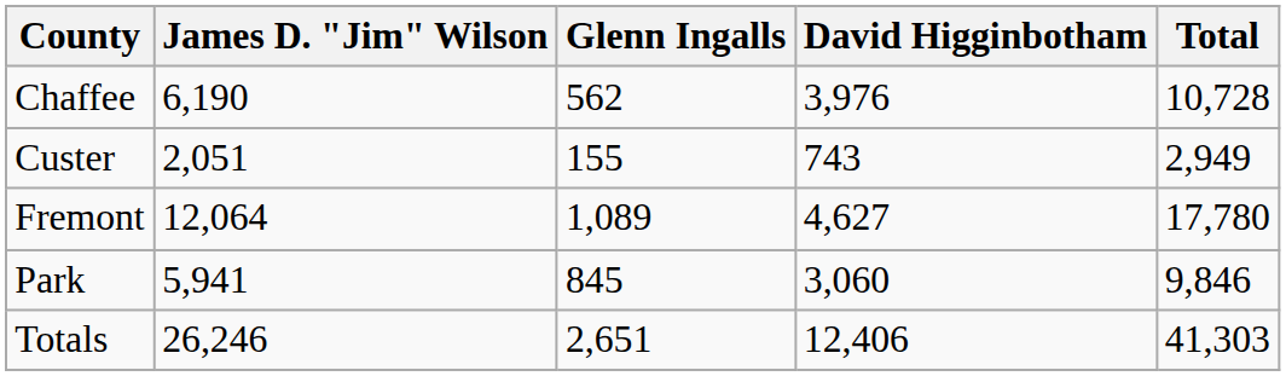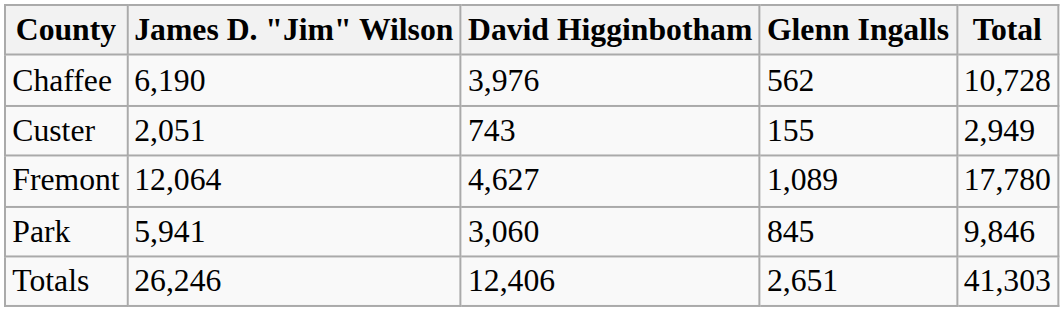 <table class="wikitable sortable mw-collapsible mw-collapsed">
 <tr>
 <th>County</th>
 <th>James D. "Jim" Wilson</th>
+<th>David Higginbotham</th>
 <th>Glenn Ingalls</th>
-<th>David Higginbotham</th>
 <th>Total</th>
 </tr>
 <tr>
 <td>Chaffee</td>
 <td>6,190</td>
+<td>3,976</td>
 <td>562</td>
-<td>3,976</td>
 <td>10,728</td>
 </tr>
 <tr>
 <td>Custer</td>
 <td>2,051</td>
+<td>743</td>
 <td>155</td>
-<td>743</td>
 <td>2,949</td>
 </tr>
 <tr>
 <td>Fremont</td>
 <td>12,064</td>
+<td>4,627</td>
 <td>1,089</td>
-<td>4,627</td>
 <td>17,780</td>
 </tr>
 <tr>
 <td>Park</td>
 <td>5,941</td>
+<td>3,060</td>
 <td>845</td>
-<td>3,060</td>
 <td>9,846</td>
 </tr>
 <tr>
 <td>Totals</td>
 <td>26,246</td>
+<td>12,406</td>
 <td>2,651</td>
-<td>12,406</td>
 <td>41,303</td>
 </tr>
 </table>
